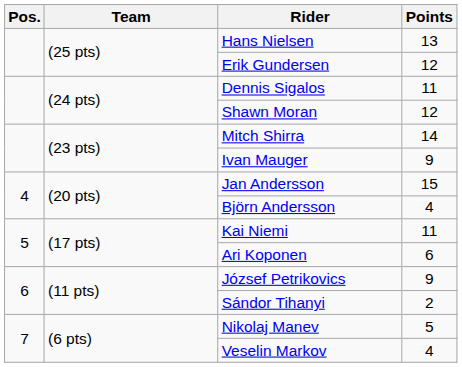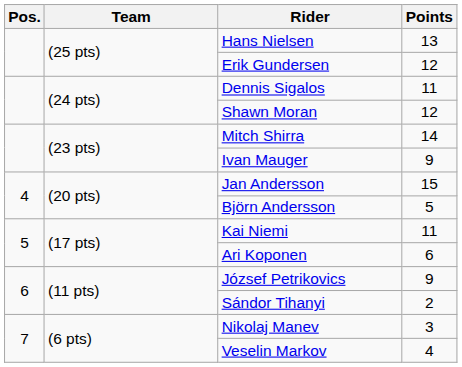 <table class=wikitable style="font-size:93%;">
 <tr>
 <th width=25px>Pos.</th>
 <th width=160px>Team</th>
 <th width=170px>Rider</th>
 <th width=40px>Points</th>
 </tr>
 <tr align=center >
 <td rowspan=2 ></td>
 <td rowspan=2 align=left> (25 pts)</td>
 <td align=left><a href='#'>Hans Nielsen</a></td>
 <td>13</td>
 </tr>
 <tr align=center >
 <td align=left><a href='#'>Erik Gundersen</a></td>
 <td>12</td>
 </tr>
 <tr align=center >
 <td rowspan=2 ></td>
 <td rowspan=2 align=left> (24 pts)</td>
 <td align=left><a href='#'>Dennis Sigalos</a></td>
 <td>11</td>
 </tr>
 <tr align=center >
 <td align=left><a href='#'>Shawn Moran</a></td>
 <td>12</td>
 </tr>
 <tr align=center >
 <td rowspan=2 ></td>
 <td rowspan=2 align=left> (23 pts)</td>
 <td align=left><a href='#'>Mitch Shirra</a></td>
 <td>14</td>
 </tr>
 <tr align=center >
 <td align=left><a href='#'>Ivan Mauger</a></td>
 <td>9</td>
 </tr>
 <tr align=center>
 <td rowspan=2>4</td>
 <td rowspan=2 align=left> (20 pts)</td>
 <td align=left><a href='#'>Jan Andersson</a></td>
 <td>15</td>
 </tr>
 <tr align=center>
 <td align=left><a href='#'>Björn Andersson</a></td>
-<td>4</td>
+<td>5</td>
 </tr>
 <tr align=center>
 <td rowspan=2>5</td>
 <td rowspan=2 align=left> (17 pts)</td>
 <td align=left><a href='#'>Kai Niemi</a></td>
 <td>11</td>
 </tr>
 <tr align=center>
 <td align=left><a href='#'>Ari Koponen</a></td>
 <td>6</td>
 </tr>
 <tr align=center>
 <td rowspan=2>6</td>
 <td rowspan=2 align=left> (11 pts)</td>
 <td align=left><a href='#'>József Petrikovics</a></td>
 <td>9</td>
 </tr>
 <tr align=center>
 <td align=left><a href='#'>Sándor Tihanyi</a></td>
 <td>2</td>
 </tr>
 <tr align=center>
 <td rowspan=2>7</td>
 <td rowspan=2 align=left> (6 pts)</td>
 <td align=left><a href='#'>Nikolaj Manev</a></td>
-<td>5</td>
+<td>3</td>
 </tr>
 <tr align=center>
 <td align=left><a href='#'>Veselin Markov</a></td>
 <td>4</td>
 </tr>
 </table>
